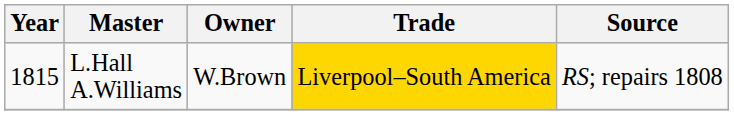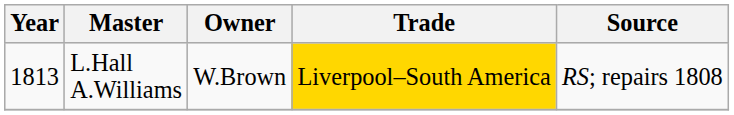 <table class=" wikitable">
 <tr>
 <th>Year</th>
 <th>Master</th>
 <th>Owner</th>
 <th>Trade</th>
 <th>Source</th>
 </tr>
 <tr>
-<td>1815</td>
+<td>1813</td>
 <td>L.Hall<br>A.Williams</td>
 <td>W.Brown</td>
 <td style="background: gold;">Liverpool–South America</td>
 <td><em>RS</em>; repairs 1808</td>
 </tr>
 <tr>
 </tr>
 </table>
